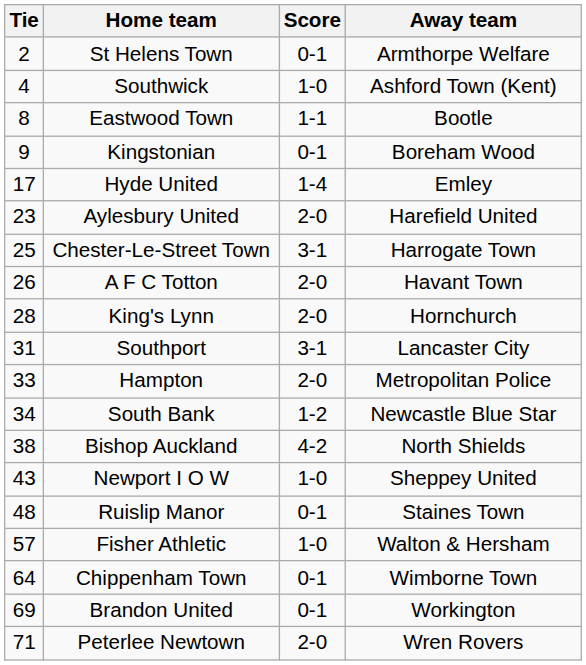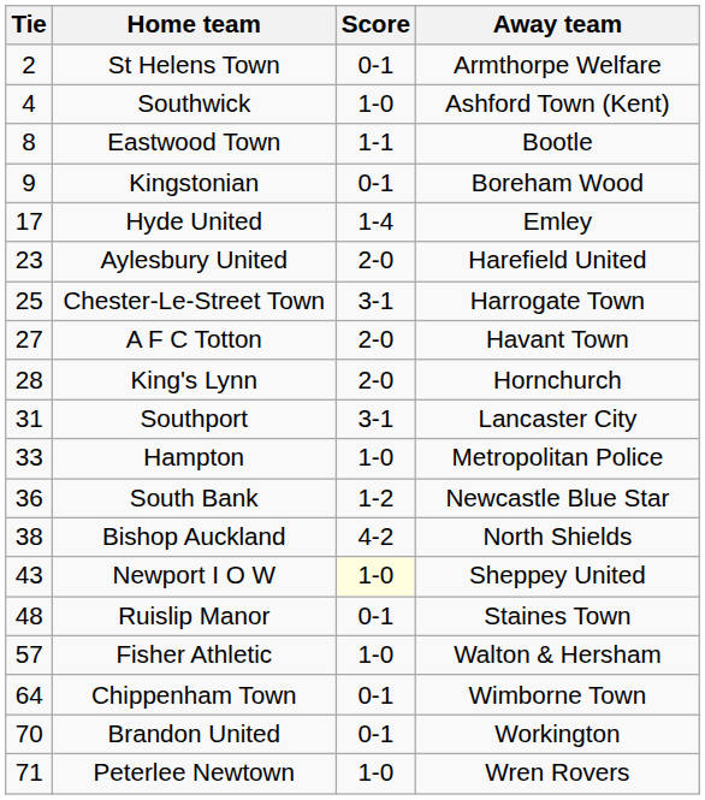 <table class="wikitable" style="text-align:center;">
 <tr>
 <th width=20>Tie</th>
 <th width=175>Home team</th>
 <th width=20>Score</th>
 <th width=175>Away team</th>
 </tr>
 <tr>
 <td>2</td>
 <td>St Helens Town</td>
 <td>0-1</td>
 <td>Armthorpe Welfare</td>
 </tr>
 <tr>
 <td>4</td>
 <td>Southwick</td>
 <td>1-0</td>
 <td>Ashford Town (Kent)</td>
 </tr>
 <tr>
 <td>8</td>
 <td>Eastwood Town</td>
 <td>1-1</td>
 <td>Bootle</td>
 </tr>
 <tr>
 <td>9</td>
 <td>Kingstonian</td>
 <td>0-1</td>
 <td>Boreham Wood</td>
 </tr>
 <tr>
 <td>17</td>
 <td>Hyde United</td>
 <td>1-4</td>
 <td>Emley</td>
 </tr>
 <tr>
 <td>23</td>
 <td>Aylesbury United</td>
 <td>2-0</td>
 <td>Harefield United</td>
 </tr>
 <tr>
 <td>25</td>
 <td>Chester-Le-Street Town</td>
 <td>3-1</td>
 <td>Harrogate Town</td>
 </tr>
 <tr>
-<td>26</td>
+<td>27</td>
 <td>A F C Totton</td>
 <td>2-0</td>
 <td>Havant Town</td>
 </tr>
 <tr>
 <td>28</td>
 <td>King's Lynn</td>
 <td>2-0</td>
 <td>Hornchurch</td>
 </tr>
 <tr>
 <td>31</td>
 <td>Southport</td>
 <td>3-1</td>
 <td>Lancaster City</td>
 </tr>
 <tr>
 <td>33</td>
 <td>Hampton</td>
-<td>2-0</td>
+<td>1-0</td>
 <td>Metropolitan Police</td>
 </tr>
 <tr>
-<td>34</td>
+<td>36</td>
 <td>South Bank</td>
 <td>1-2</td>
 <td>Newcastle Blue Star</td>
 </tr>
 <tr>
 <td>38</td>
 <td>Bishop Auckland</td>
 <td>4-2</td>
 <td>North Shields</td>
 </tr>
 <tr>
 <td>43</td>
 <td>Newport I O W</td>
-<td>1-0</td>
+<td style="background: lightyellow;">1-0</td>
 <td>Sheppey United</td>
 </tr>
 <tr>
 <td>48</td>
 <td>Ruislip Manor</td>
 <td>0-1</td>
 <td>Staines Town</td>
 </tr>
 <tr>
 <td>57</td>
 <td>Fisher Athletic</td>
 <td>1-0</td>
 <td>Walton & Hersham</td>
 </tr>
 <tr>
 <td>64</td>
 <td>Chippenham Town</td>
 <td>0-1</td>
 <td>Wimborne Town</td>
 </tr>
 <tr>
-<td>69</td>
+<td>70</td>
 <td>Brandon United</td>
 <td>0-1</td>
 <td>Workington</td>
 </tr>
 <tr>
 <td>71</td>
 <td>Peterlee Newtown</td>
-<td>2-0</td>
+<td>1-0</td>
 <td>Wren Rovers</td>
 </tr>
 </table>
